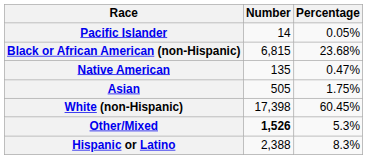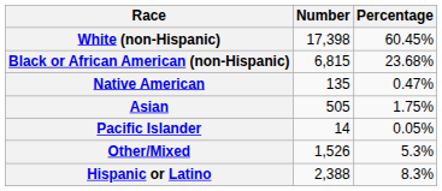 <table class="wikitable" style="text-align:right">
 <tr>
 <th scope="col">Race</th>
 <th scope="col">Number</th>
 <th scope="col">Percentage</th>
 </tr>
 <tr>
-<th scope="row"><a href='#'>Pacific Islander</a></th>
-<td>14</td>
-<td>0.05%</td>
+<th scope="row"><a href='#'>White</a> (non-Hispanic)</th>
+<td>17,398</td>
+<td>60.45%</td>
 </tr>
 <tr>
 <th scope="row"><a href='#'>Black or African American</a> (non-Hispanic)</th>
 <td>6,815</td>
 <td>23.68%</td>
 </tr>
 <tr>
 <th scope="row"><a href='#'>Native American</a></th>
 <td>135</td>
 <td>0.47%</td>
 </tr>
 <tr>
 <th scope="row"><a href='#'>Asian</a></th>
 <td>505</td>
 <td>1.75%</td>
 </tr>
 <tr>
-<th scope="row"><a href='#'>White</a> (non-Hispanic)</th>
-<td>17,398</td>
-<td>60.45%</td>
+<th scope="row"><a href='#'>Pacific Islander</a></th>
+<td>14</td>
+<td>0.05%</td>
 </tr>
 <tr>
 <th scope="row"><a href='#'>Other/Mixed</a></th>
-<td><strong>1,526</strong></td>
+<td>1,526</td>
 <td>5.3%</td>
 </tr>
 <tr>
 <th scope="row"><a href='#'>Hispanic</a> or <a href='#'>Latino</a></th>
 <td>2,388</td>
 <td>8.3%</td>
 </tr>
 </table>
